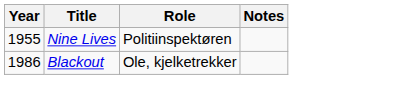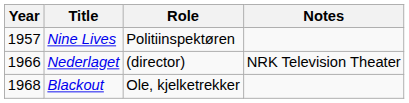 <table class="wikitable">
 <tr>
 <th>Year</th>
 <th>Title</th>
 <th>Role</th>
 <th>Notes</th>
 </tr>
 <tr>
-<td>1955</td>
+<td>1957</td>
 <td><em><a href='#'>Nine Lives</a></em></td>
 <td>Politiinspektøren</td>
 <td></td>
 </tr>
 <tr>
-<td>1986</td>
+<td>1966</td>
+<td><em><a href='#'>Nederlaget</a></em></td>
+<td>(director)</td>
+<td>NRK Television Theater</td>
+</tr>
+<tr>
+<td>1968</td>
 <td><em><a href='#'>Blackout</a></em></td>
 <td>Ole, kjelketrekker</td>
 <td></td>
 </tr>
 </table>
